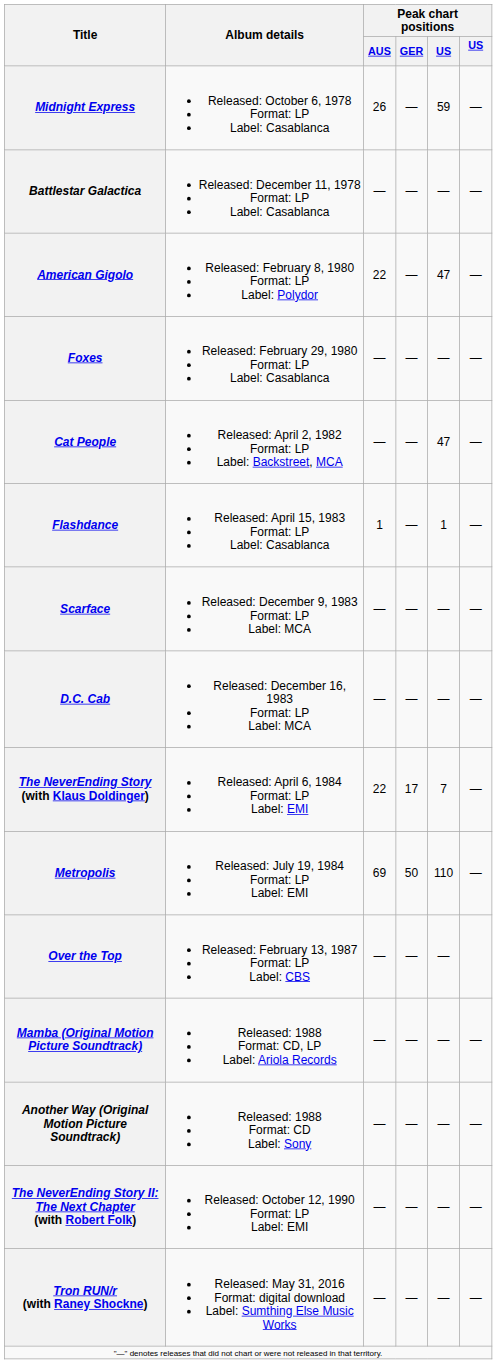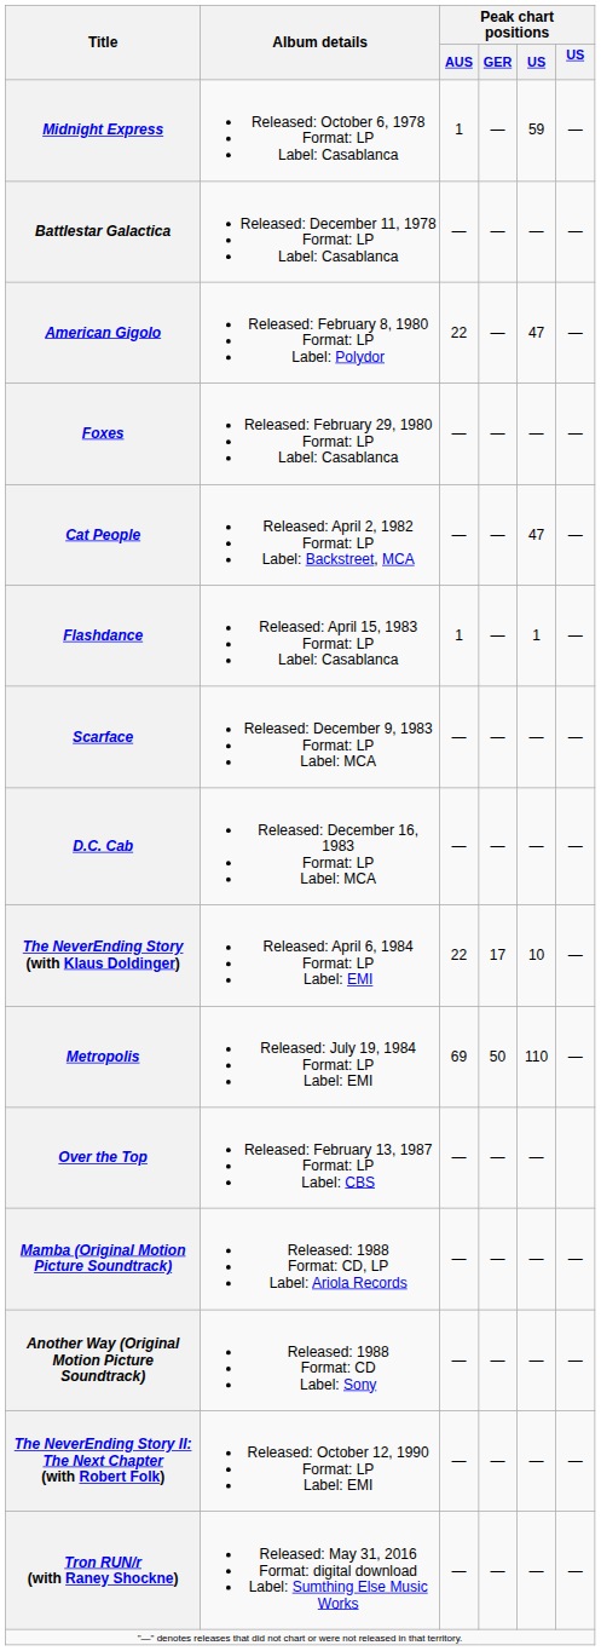 <table class="wikitable plainrowheaders" style="text-align:center;">
 <tr>
 <th scope="col" rowspan="2" style="width:13em;">Title</th>
 <th scope="col" rowspan="2" style="width:16em;">Album details</th>
 <th scope="col" colspan="4">Peak chart<br>positions</th>
 </tr>
 <tr>
 <th scope="col" style="width:2.5em;font-size:90%;"><a href='#'>AUS</a><br></th>
 <th scope="col" style="width:2.5em;font-size:90%;"><a href='#'>GER</a><br></th>
 <th scope="col" style="width:2.5em;font-size:90%;"><a href='#'>US</a><br></th>
 <th scope="col" style="width:2.5em;font-size:90%;"><a href='#'>US<br></a><br></th>
 </tr>
 <tr>
 <th scope="row"><em><a href='#'>Midnight Express</a></em></th>
 <td><br><ul><li>Released: October 6, 1978</li><li>Format: LP</li><li>Label: Casablanca</li></ul></td>
-<td>26</td>
+<td>1</td>
 <td>—</td>
 <td>59</td>
 <td>—</td>
 </tr>
 <tr>
 <th scope="row"><em>Battlestar Galactica</em></th>
 <td><br><ul><li>Released: December 11, 1978</li><li>Format: LP</li><li>Label: Casablanca</li></ul></td>
 <td>—</td>
 <td>—</td>
 <td>—</td>
 <td>—</td>
 </tr>
 <tr>
 <th scope="row"><em><a href='#'>American Gigolo</a></em></th>
 <td><br><ul><li>Released: February 8, 1980</li><li>Format: LP</li><li>Label: <a href='#'>Polydor</a></li></ul></td>
 <td>22</td>
 <td>—</td>
 <td>47</td>
 <td>—</td>
 </tr>
 <tr>
 <th scope="row"><em><a href='#'>Foxes</a></em></th>
 <td><br><ul><li>Released: February 29, 1980</li><li>Format: LP</li><li>Label: Casablanca</li></ul></td>
 <td>—</td>
 <td>—</td>
 <td>—</td>
 <td>—</td>
 </tr>
 <tr>
 <th scope="row"><em><a href='#'>Cat People</a></em></th>
 <td><br><ul><li>Released: April 2, 1982</li><li>Format: LP</li><li>Label: <a href='#'>Backstreet</a>, <a href='#'>MCA</a></li></ul></td>
 <td>—</td>
 <td>—</td>
 <td>47</td>
 <td>—</td>
 </tr>
 <tr>
 <th scope="row"><em><a href='#'>Flashdance</a></em></th>
 <td><br><ul><li>Released: April 15, 1983</li><li>Format: LP</li><li>Label: Casablanca</li></ul></td>
 <td>1</td>
 <td>—</td>
 <td>1</td>
 <td>—</td>
 </tr>
 <tr>
 <th scope="row"><em><a href='#'>Scarface</a></em></th>
 <td><br><ul><li>Released: December 9, 1983</li><li>Format: LP</li><li>Label: MCA</li></ul></td>
 <td>—</td>
 <td>—</td>
 <td>—</td>
 <td>—</td>
 </tr>
 <tr>
 <th scope="row"><em><a href='#'>D.C. Cab</a></em></th>
 <td><br><ul><li>Released: December 16, 1983</li><li>Format: LP</li><li>Label: MCA</li></ul></td>
 <td>—</td>
 <td>—</td>
 <td>—</td>
 <td>—</td>
 </tr>
 <tr>
 <th scope="row"><em><a href='#'>The NeverEnding Story</a></em><br><span>(with <a href='#'>Klaus Doldinger</a>)</span></th>
 <td><br><ul><li>Released: April 6, 1984</li><li>Format: LP</li><li>Label: <a href='#'>EMI</a></li></ul></td>
 <td>22</td>
 <td>17</td>
-<td>7</td>
+<td>10</td>
 <td>—</td>
 </tr>
 <tr>
 <th scope="row"><em><a href='#'>Metropolis</a></em></th>
 <td><br><ul><li>Released: July 19, 1984</li><li>Format: LP</li><li>Label: EMI</li></ul></td>
 <td>69</td>
 <td>50</td>
 <td>110</td>
 <td>—</td>
 </tr>
 <tr>
 <th scope="row"><em><a href='#'>Over the Top</a></em></th>
 <td><br><ul><li>Released: February 13, 1987</li><li>Format: LP</li><li>Label: <a href='#'>CBS</a></li></ul></td>
 <td>—</td>
 <td>—</td>
 <td>—</td>
 <td></td>
 </tr>
 <tr>
 <th scope="row"><em><a href='#'>Mamba (Original Motion Picture Soundtrack)</a></em><br></th>
 <td><br><ul><li>Released: 1988</li><li>Format: CD, LP</li><li>Label: <a href='#'>Ariola Records</a></li></ul></td>
 <td>—</td>
 <td>—</td>
 <td>—</td>
 <td>—</td>
 </tr>
 <tr>
 <th scope="row"><em>Another Way (Original Motion Picture Soundtrack)</em><br></th>
 <td><br><ul><li>Released: 1988</li><li>Format: CD</li><li>Label: <a href='#'>Sony</a></li></ul></td>
 <td>—</td>
 <td>—</td>
 <td>—</td>
 <td>—</td>
 </tr>
 <tr>
 <th scope="row"><em><a href='#'>The NeverEnding Story II:<br>The Next Chapter</a></em><br><span>(with <a href='#'>Robert Folk</a>)</span></th>
 <td><br><ul><li>Released: October 12, 1990</li><li>Format: LP</li><li>Label: EMI</li></ul></td>
 <td>—</td>
 <td>—</td>
 <td>—</td>
 <td>—</td>
 </tr>
 <tr>
 <th scope="row"><em><a href='#'>Tron RUN/r</a></em><br><span>(with <a href='#'>Raney Shockne</a>)</span></th>
 <td><br><ul><li>Released: May 31, 2016</li><li>Format: digital download</li><li>Label: <a href='#'>Sumthing Else Music Works</a></li></ul></td>
 <td>—</td>
 <td>—</td>
 <td>—</td>
 <td>—</td>
 </tr>
 <tr>
 <td colspan="13" align="center" style="font-size:8pt">"—" denotes releases that did not chart or were not released in that territory.</td>
 </tr>
 </table>
